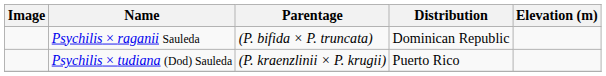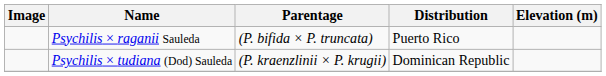 <table class="wikitable">
 <tr>
 <th>Image</th>
 <th>Name</th>
 <th>Parentage</th>
 <th>Distribution</th>
 <th>Elevation (m)</th>
 </tr>
 <tr>
 <td></td>
 <td><a href='#'><em>Psychilis</em> × <em>raganii</em></a> <small>Sauleda</small></td>
 <td><em>(P. bifida × P. truncata)</em></td>
-<td>Dominican Republic</td>
+<td>Puerto Rico</td>
 <td></td>
 </tr>
 <tr>
 <td></td>
 <td><a href='#'><em>Psychilis</em> × <em>tudiana</em></a> <small>(Dod) Sauleda</small></td>
 <td><em>(P. kraenzlinii × P. krugii)</em></td>
-<td>Puerto Rico</td>
+<td>Dominican Republic</td>
 <td></td>
 </tr>
 <tr>
 </tr>
 </table>
